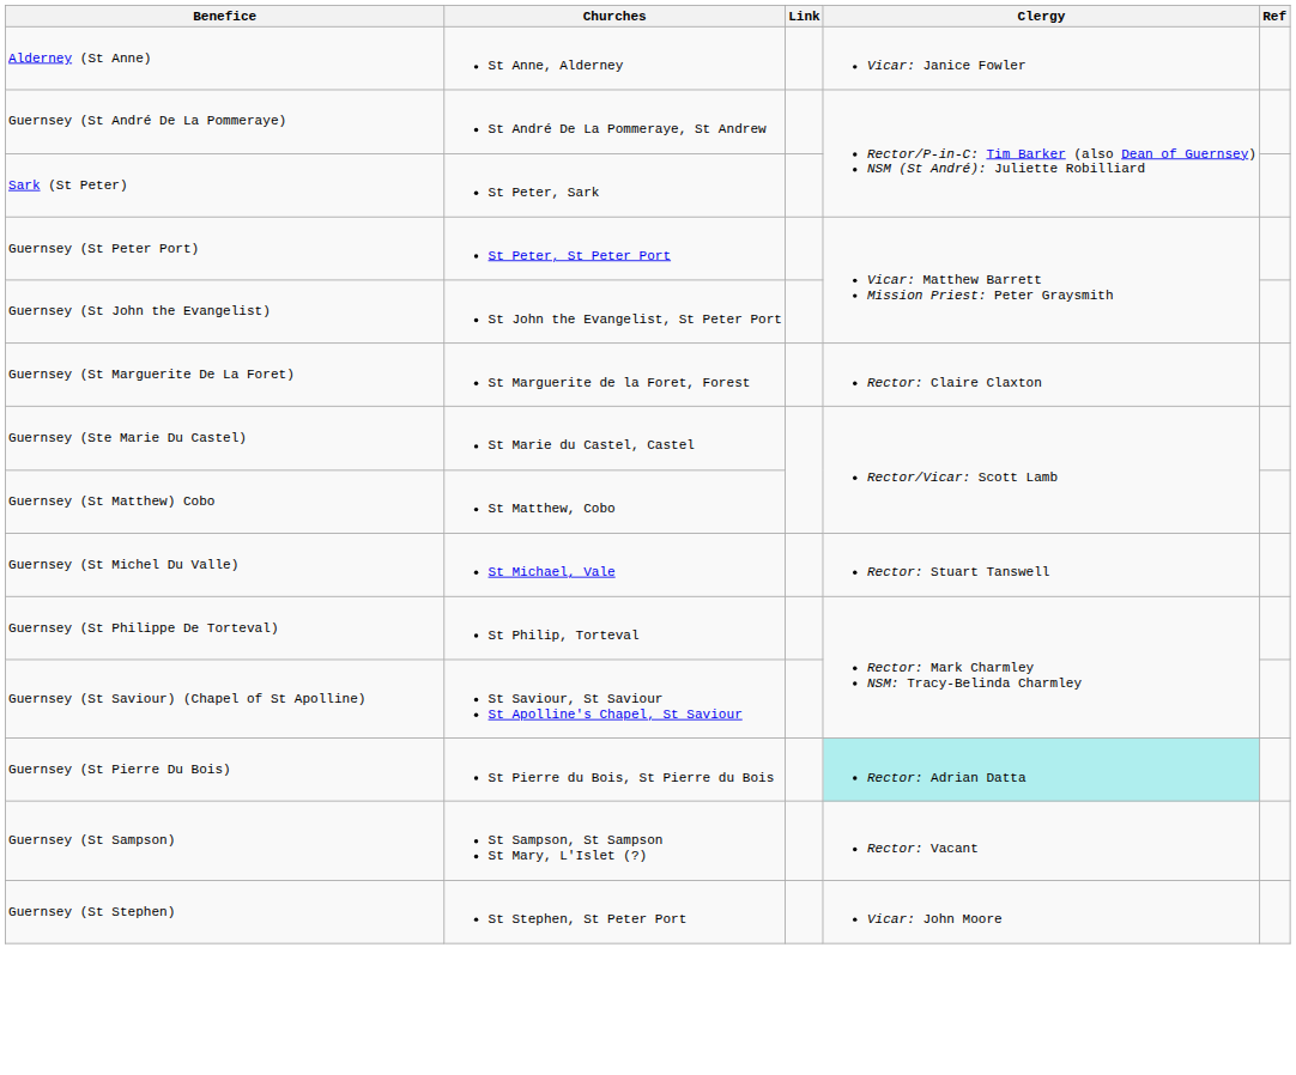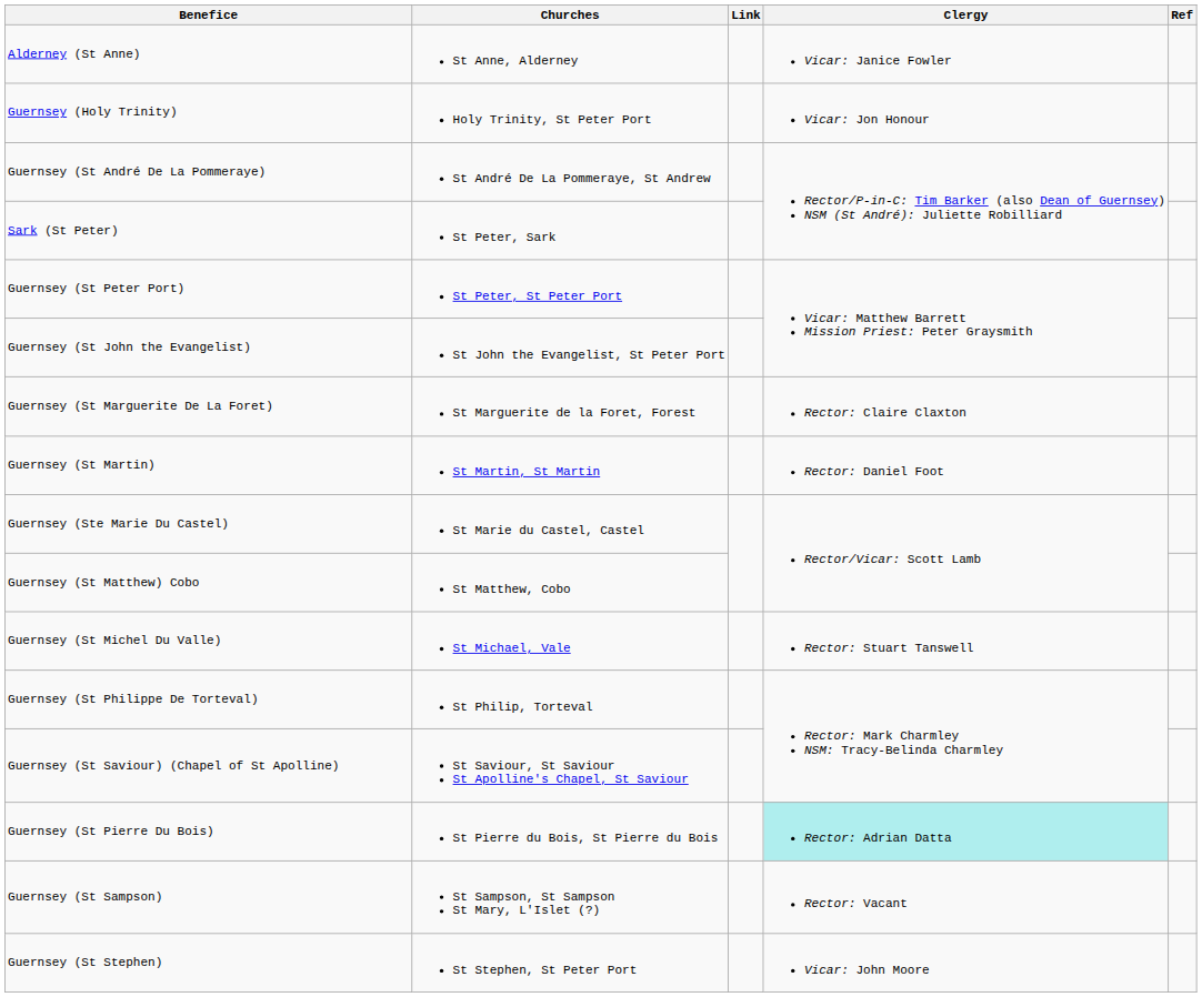 <table class="wikitable">
 <tr>
 <th style="width:425px;">Benefice</th>
 <th>Churches</th>
 <th>Link</th>
 <th>Clergy</th>
 <th>Ref</th>
 </tr>
 <tr>
 <td><a href='#'>Alderney</a> (St Anne)</td>
 <td><br><ul><li>St Anne, Alderney</li></ul></td>
 <td></td>
 <td><br><ul><li><em>Vicar:</em> Janice Fowler</li></ul></td>
+<td></td>
+</tr>
+<tr>
+<td><a href='#'>Guernsey</a> (Holy Trinity)</td>
+<td><br><ul><li>Holy Trinity, St Peter Port</li></ul></td>
+<td></td>
+<td><br><ul><li><em>Vicar:</em> Jon Honour</li></ul></td>
 <td></td>
 </tr>
 <tr>
 <td>Guernsey (St André De La Pommeraye)</td>
 <td><br><ul><li>St André De La Pommeraye, St Andrew</li></ul></td>
 <td></td>
 <td rowspan="2"><br><ul><li><em>Rector/P-in-C:</em> <a href='#'>Tim Barker</a> (also <a href='#'>Dean of Guernsey</a>)</li><li><em>NSM (St André):</em> Juliette Robilliard</li></ul></td>
 <td></td>
 </tr>
 <tr>
 <td><a href='#'>Sark</a> (St Peter)</td>
 <td><br><ul><li>St Peter, Sark</li></ul></td>
 <td></td>
 <td></td>
 </tr>
 <tr>
 <td>Guernsey (St Peter Port)</td>
 <td><br><ul><li><a href='#'>St Peter, St Peter Port</a></li></ul></td>
 <td></td>
 <td rowspan="2"><br><ul><li><em>Vicar:</em> Matthew Barrett</li><li><em>Mission Priest:</em> Peter Graysmith</li></ul></td>
 <td></td>
 </tr>
 <tr>
 <td>Guernsey (St John the Evangelist)</td>
 <td><br><ul><li>St John the Evangelist, St Peter Port</li></ul></td>
 <td></td>
 <td></td>
 </tr>
 <tr>
 <td>Guernsey (St Marguerite De La Foret)</td>
 <td><br><ul><li>St Marguerite de la Foret, Forest</li></ul></td>
 <td></td>
 <td><br><ul><li><em>Rector:</em> Claire Claxton</li></ul></td>
+<td></td>
+</tr>
+<tr>
+<td>Guernsey (St Martin)</td>
+<td><br><ul><li><a href='#'>St Martin, St Martin</a></li></ul></td>
+<td></td>
+<td><br><ul><li><em>Rector:</em> Daniel Foot</li></ul></td>
 <td></td>
 </tr>
 <tr>
 <td>Guernsey (Ste Marie Du Castel)</td>
 <td><br><ul><li>St Marie du Castel, Castel</li></ul></td>
 <td rowspan="2"></td>
 <td rowspan="2"><br><ul><li><em>Rector/Vicar:</em> Scott Lamb</li></ul></td>
 <td></td>
 </tr>
 <tr>
 <td>Guernsey (St Matthew) Cobo</td>
 <td><br><ul><li>St Matthew, Cobo</li></ul></td>
 <td></td>
 </tr>
 <tr>
 <td>Guernsey (St Michel Du Valle)</td>
 <td><br><ul><li><a href='#'>St Michael, Vale</a></li></ul></td>
 <td></td>
 <td><br><ul><li><em>Rector:</em> Stuart Tanswell</li></ul></td>
 <td></td>
 </tr>
 <tr>
 <td>Guernsey (St Philippe De Torteval)</td>
 <td><br><ul><li>St Philip, Torteval</li></ul></td>
 <td></td>
 <td rowspan="2"><br><ul><li><em>Rector:</em> Mark Charmley</li><li><em>NSM:</em> Tracy-Belinda Charmley</li></ul></td>
 <td></td>
 </tr>
 <tr>
 <td>Guernsey (St Saviour) (Chapel of St Apolline)</td>
 <td><br><ul><li>St Saviour, St Saviour</li><li><a href='#'>St Apolline's Chapel, St Saviour</a></li></ul></td>
 <td></td>
 <td></td>
 </tr>
 <tr>
 <td>Guernsey (St Pierre Du Bois)</td>
 <td><br><ul><li>St Pierre du Bois, St Pierre du Bois</li></ul></td>
 <td></td>
 <td style="background: paleturquoise;"><br><ul><li><em>Rector:</em> Adrian Datta</li></ul></td>
 <td></td>
 </tr>
 <tr>
 <td>Guernsey (St Sampson)</td>
 <td><br><ul><li>St Sampson, St Sampson</li><li>St Mary, L'Islet (?)</li></ul></td>
 <td></td>
 <td><br><ul><li><em>Rector:</em> Vacant</li></ul></td>
 <td></td>
 </tr>
 <tr>
 <td>Guernsey (St Stephen)</td>
 <td><br><ul><li>St Stephen, St Peter Port</li></ul></td>
 <td></td>
 <td><br><ul><li><em>Vicar:</em> John Moore</li></ul></td>
 <td></td>
 </tr>
 </table>
